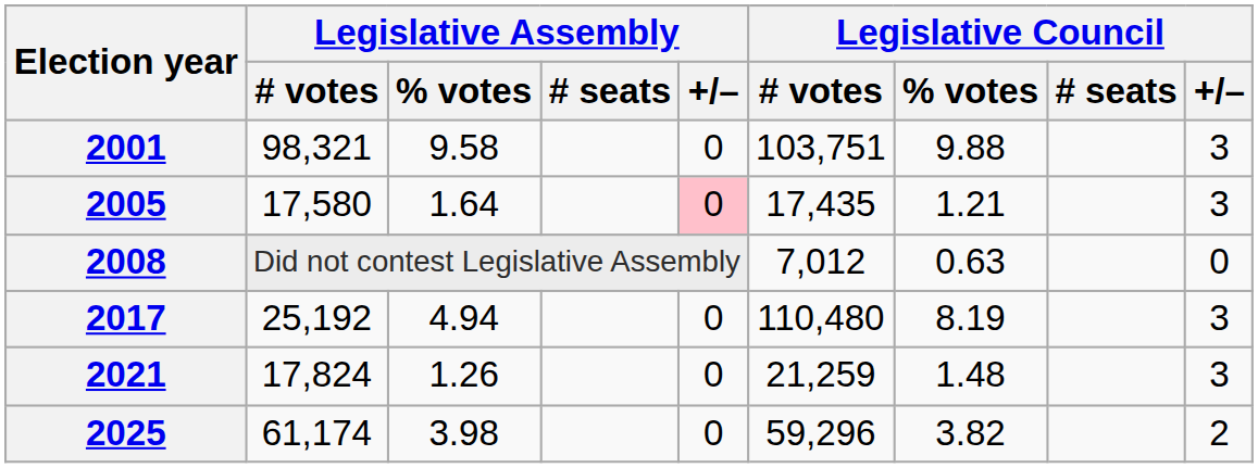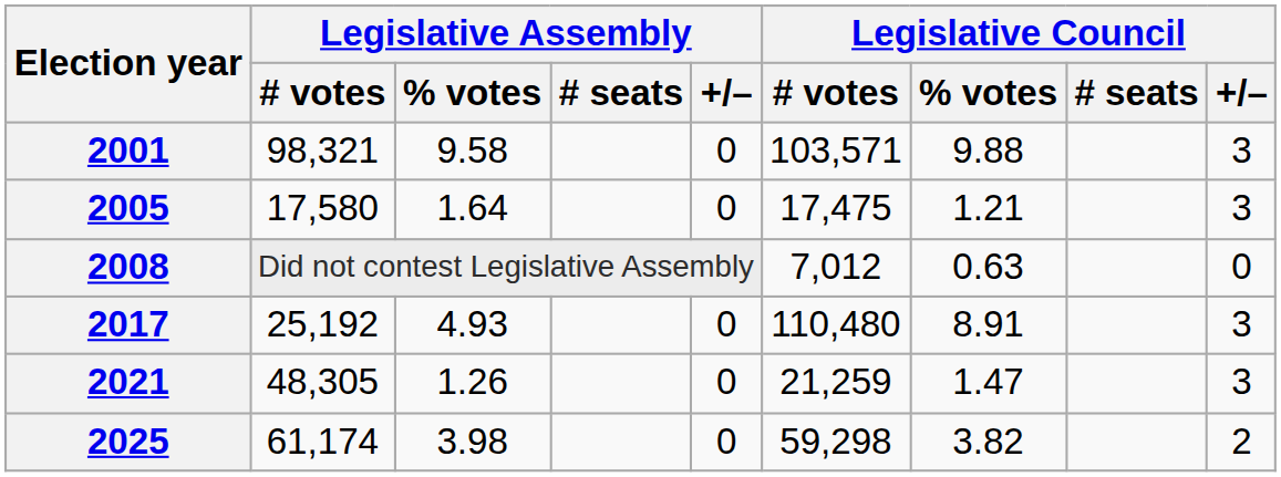 <table class="wikitable sortable" style="text-align:center">
 <tr>
 <th rowspan="2">Election year</th>
 <th colspan="4"><a href='#'>Legislative Assembly</a></th>
 <th colspan="5"><a href='#'>Legislative Council</a></th>
 </tr>
 <tr>
 <th># votes</th>
 <th>% votes</th>
 <th># seats</th>
 <th>+/–</th>
 <th># votes</th>
 <th>% votes</th>
 <th># seats</th>
 <th>+/–</th>
 </tr>
 <tr>
 <th><a href='#'>2001</a></th>
 <td>98,321</td>
 <td> 9.58</td>
 <td></td>
 <td> 0</td>
-<td>103,751</td>
+<td>103,571</td>
 <td> 9.88</td>
 <td></td>
 <td> 3</td>
 </tr>
 <tr>
 <th><a href='#'>2005</a></th>
 <td>17,580</td>
 <td> 1.64</td>
 <td></td>
-<td style="background: pink;"> 0</td>
-<td>17,435</td>
+<td> 0</td>
+<td>17,475</td>
 <td> 1.21</td>
 <td></td>
 <td> 3</td>
 </tr>
 <tr>
 <th><a href='#'>2008</a></th>
 <td colspan="4" style="background: #ececec; color: #2C2C2C; vertical-align: middle; font-size: smaller; text-align: center; ">Did not contest Legislative Assembly</td>
 <td>7,012</td>
 <td> 0.63</td>
 <td></td>
 <td> 0</td>
 </tr>
 <tr>
 <th><a href='#'>2017</a></th>
 <td>25,192</td>
-<td> 4.94</td>
+<td> 4.93</td>
 <td></td>
 <td> 0</td>
 <td>110,480</td>
-<td> 8.19</td>
+<td> 8.91</td>
 <td></td>
 <td> 3</td>
 </tr>
 <tr>
 <th><a href='#'>2021</a></th>
-<td>17,824</td>
+<td>48,305</td>
 <td> 1.26</td>
 <td></td>
 <td> 0</td>
 <td>21,259</td>
-<td> 1.48</td>
+<td> 1.47</td>
 <td></td>
 <td> 3</td>
 </tr>
 <tr>
 <th><a href='#'>2025</a></th>
 <td>61,174</td>
 <td> 3.98</td>
 <td></td>
 <td> 0</td>
-<td>59,296</td>
+<td>59,298</td>
 <td> 3.82</td>
 <td></td>
 <td> 2</td>
 </tr>
 </table>
